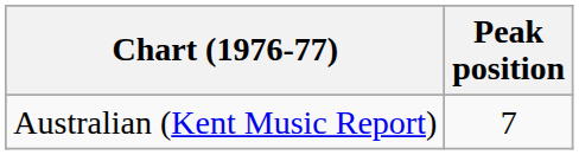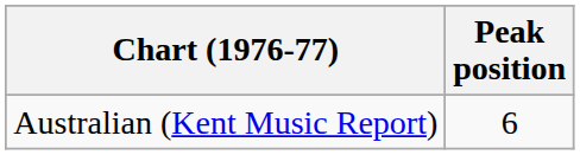 <table class="wikitable">
 <tr>
 <th>Chart (1976-77)</th>
 <th>Peak<br>position</th>
 </tr>
 <tr>
 <td>Australian (<a href='#'>Kent Music Report</a>)</td>
-<td align="center">7</td>
+<td align="center">6</td>
 </tr>
 </table>
